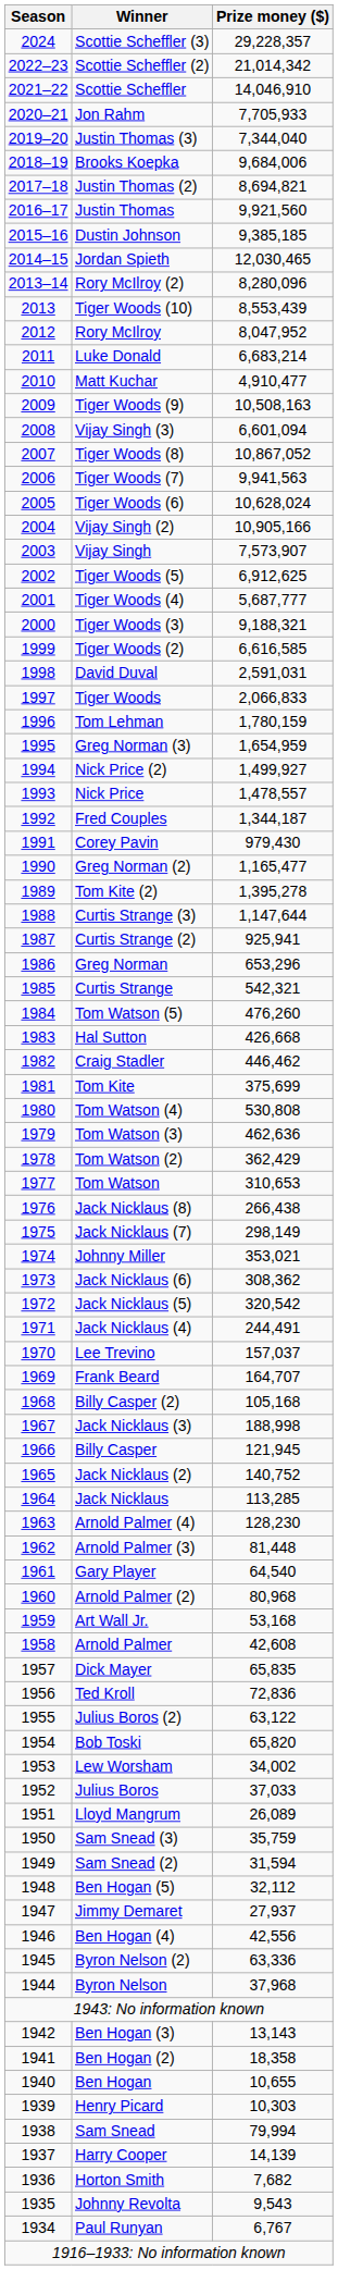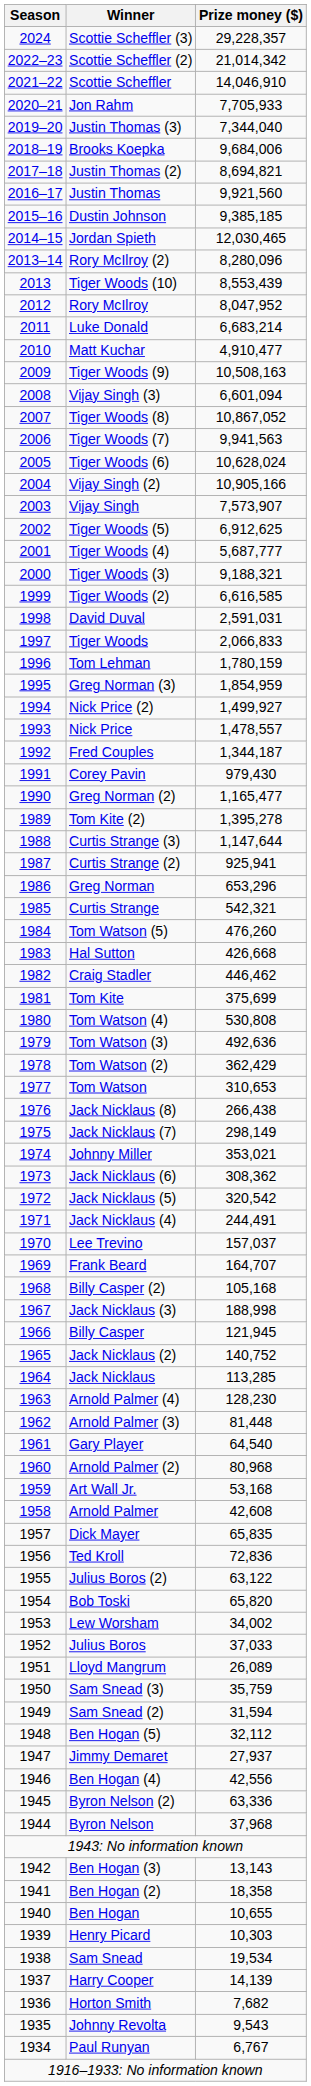 <table class="wikitable">
 <tr>
 <th>Season</th>
 <th>Winner</th>
 <th>Prize money ($)</th>
 </tr>
 <tr>
 <td align=center><a href='#'>2024</a></td>
 <td> <a href='#'>Scottie Scheffler</a> (3)</td>
 <td align=center>29,228,357</td>
 </tr>
 <tr>
 <td align=center><a href='#'>2022–23</a></td>
 <td> <a href='#'>Scottie Scheffler</a> (2)</td>
 <td align=center>21,014,342</td>
 </tr>
 <tr>
 <td align=center><a href='#'>2021–22</a></td>
 <td> <a href='#'>Scottie Scheffler</a></td>
 <td align=center>14,046,910</td>
 </tr>
 <tr>
 <td align=center><a href='#'>2020–21</a></td>
 <td> <a href='#'>Jon Rahm</a></td>
 <td align=center>7,705,933</td>
 </tr>
 <tr>
 <td align=center><a href='#'>2019–20</a></td>
 <td> <a href='#'>Justin Thomas</a> (3)</td>
 <td align=center>7,344,040</td>
 </tr>
 <tr>
 <td align=center><a href='#'>2018–19</a></td>
 <td> <a href='#'>Brooks Koepka</a></td>
 <td align=center>9,684,006</td>
 </tr>
 <tr>
 <td align=center><a href='#'>2017–18</a></td>
 <td> <a href='#'>Justin Thomas</a> (2)</td>
 <td align=center>8,694,821</td>
 </tr>
 <tr>
 <td align=center><a href='#'>2016–17</a></td>
 <td> <a href='#'>Justin Thomas</a></td>
 <td align=center>9,921,560</td>
 </tr>
 <tr>
 <td align=center><a href='#'>2015–16</a></td>
 <td> <a href='#'>Dustin Johnson</a></td>
 <td align=center>9,385,185</td>
 </tr>
 <tr>
 <td align=center><a href='#'>2014–15</a></td>
 <td> <a href='#'>Jordan Spieth</a></td>
 <td align=center>12,030,465</td>
 </tr>
 <tr>
 <td align=center><a href='#'>2013–14</a></td>
 <td> <a href='#'>Rory McIlroy</a> (2)</td>
 <td align=center>8,280,096</td>
 </tr>
 <tr>
 <td align=center><a href='#'>2013</a></td>
 <td> <a href='#'>Tiger Woods</a> (10)</td>
 <td align=center>8,553,439</td>
 </tr>
 <tr>
 <td align=center><a href='#'>2012</a></td>
 <td> <a href='#'>Rory McIlroy</a></td>
 <td align=center>8,047,952</td>
 </tr>
 <tr>
 <td align=center><a href='#'>2011</a></td>
 <td> <a href='#'>Luke Donald</a></td>
 <td align=center>6,683,214</td>
 </tr>
 <tr>
 <td align=center><a href='#'>2010</a></td>
 <td> <a href='#'>Matt Kuchar</a></td>
 <td align=center>4,910,477</td>
 </tr>
 <tr>
 <td align=center><a href='#'>2009</a></td>
 <td> <a href='#'>Tiger Woods</a> (9)</td>
 <td align=center>10,508,163</td>
 </tr>
 <tr>
 <td align=center><a href='#'>2008</a></td>
 <td> <a href='#'>Vijay Singh</a> (3)</td>
 <td align=center>6,601,094</td>
 </tr>
 <tr>
 <td align=center><a href='#'>2007</a></td>
 <td> <a href='#'>Tiger Woods</a> (8)</td>
 <td align=center>10,867,052</td>
 </tr>
 <tr>
 <td align=center><a href='#'>2006</a></td>
 <td> <a href='#'>Tiger Woods</a> (7)</td>
 <td align=center>9,941,563</td>
 </tr>
 <tr>
 <td align=center><a href='#'>2005</a></td>
 <td> <a href='#'>Tiger Woods</a> (6)</td>
 <td align=center>10,628,024</td>
 </tr>
 <tr>
 <td align=center><a href='#'>2004</a></td>
 <td> <a href='#'>Vijay Singh</a> (2)</td>
 <td align=center>10,905,166</td>
 </tr>
 <tr>
 <td align=center><a href='#'>2003</a></td>
 <td> <a href='#'>Vijay Singh</a></td>
 <td align=center>7,573,907</td>
 </tr>
 <tr>
 <td align=center><a href='#'>2002</a></td>
 <td> <a href='#'>Tiger Woods</a> (5)</td>
 <td align=center>6,912,625</td>
 </tr>
 <tr>
 <td align=center><a href='#'>2001</a></td>
 <td> <a href='#'>Tiger Woods</a> (4)</td>
 <td align=center>5,687,777</td>
 </tr>
 <tr>
 <td align=center><a href='#'>2000</a></td>
 <td> <a href='#'>Tiger Woods</a> (3)</td>
 <td align=center>9,188,321</td>
 </tr>
 <tr>
 <td align=center><a href='#'>1999</a></td>
 <td> <a href='#'>Tiger Woods</a> (2)</td>
 <td align=center>6,616,585</td>
 </tr>
 <tr>
 <td align=center><a href='#'>1998</a></td>
 <td> <a href='#'>David Duval</a></td>
 <td align=center>2,591,031</td>
 </tr>
 <tr>
 <td align=center><a href='#'>1997</a></td>
 <td> <a href='#'>Tiger Woods</a></td>
 <td align=center>2,066,833</td>
 </tr>
 <tr>
 <td align=center><a href='#'>1996</a></td>
 <td> <a href='#'>Tom Lehman</a></td>
 <td align=center>1,780,159</td>
 </tr>
 <tr>
 <td align=center><a href='#'>1995</a></td>
 <td> <a href='#'>Greg Norman</a> (3)</td>
-<td align=center>1,654,959</td>
+<td align=center>1,854,959</td>
 </tr>
 <tr>
 <td align=center><a href='#'>1994</a></td>
 <td> <a href='#'>Nick Price</a> (2)</td>
 <td align=center>1,499,927</td>
 </tr>
 <tr>
 <td align=center><a href='#'>1993</a></td>
 <td> <a href='#'>Nick Price</a></td>
 <td align=center>1,478,557</td>
 </tr>
 <tr>
 <td align=center><a href='#'>1992</a></td>
 <td> <a href='#'>Fred Couples</a></td>
 <td align=center>1,344,187</td>
 </tr>
 <tr>
 <td align=center><a href='#'>1991</a></td>
 <td> <a href='#'>Corey Pavin</a></td>
 <td align=center>979,430</td>
 </tr>
 <tr>
 <td align=center><a href='#'>1990</a></td>
 <td> <a href='#'>Greg Norman</a> (2)</td>
 <td align=center>1,165,477</td>
 </tr>
 <tr>
 <td align=center><a href='#'>1989</a></td>
 <td> <a href='#'>Tom Kite</a> (2)</td>
 <td align=center>1,395,278</td>
 </tr>
 <tr>
 <td align=center><a href='#'>1988</a></td>
 <td> <a href='#'>Curtis Strange</a> (3)</td>
 <td align=center>1,147,644</td>
 </tr>
 <tr>
 <td align=center><a href='#'>1987</a></td>
 <td> <a href='#'>Curtis Strange</a> (2)</td>
 <td align=center>925,941</td>
 </tr>
 <tr>
 <td align=center><a href='#'>1986</a></td>
 <td> <a href='#'>Greg Norman</a></td>
 <td align=center>653,296</td>
 </tr>
 <tr>
 <td align=center><a href='#'>1985</a></td>
 <td> <a href='#'>Curtis Strange</a></td>
 <td align=center>542,321</td>
 </tr>
 <tr>
 <td align=center><a href='#'>1984</a></td>
 <td> <a href='#'>Tom Watson</a> (5)</td>
 <td align=center>476,260</td>
 </tr>
 <tr>
 <td align=center><a href='#'>1983</a></td>
 <td> <a href='#'>Hal Sutton</a></td>
 <td align=center>426,668</td>
 </tr>
 <tr>
 <td align=center><a href='#'>1982</a></td>
 <td> <a href='#'>Craig Stadler</a></td>
 <td align=center>446,462</td>
 </tr>
 <tr>
 <td align=center><a href='#'>1981</a></td>
 <td> <a href='#'>Tom Kite</a></td>
 <td align=center>375,699</td>
 </tr>
 <tr>
 <td align=center><a href='#'>1980</a></td>
 <td> <a href='#'>Tom Watson</a> (4)</td>
 <td align=center>530,808</td>
 </tr>
 <tr>
 <td align=center><a href='#'>1979</a></td>
 <td> <a href='#'>Tom Watson</a> (3)</td>
-<td align=center>462,636</td>
+<td align=center>492,636</td>
 </tr>
 <tr>
 <td align=center><a href='#'>1978</a></td>
 <td> <a href='#'>Tom Watson</a> (2)</td>
 <td align=center>362,429</td>
 </tr>
 <tr>
 <td align=center><a href='#'>1977</a></td>
 <td> <a href='#'>Tom Watson</a></td>
 <td align=center>310,653</td>
 </tr>
 <tr>
 <td align=center><a href='#'>1976</a></td>
 <td> <a href='#'>Jack Nicklaus</a> (8)</td>
 <td align=center>266,438</td>
 </tr>
 <tr>
 <td align=center><a href='#'>1975</a></td>
 <td> <a href='#'>Jack Nicklaus</a> (7)</td>
 <td align=center>298,149</td>
 </tr>
 <tr>
 <td align=center><a href='#'>1974</a></td>
 <td> <a href='#'>Johnny Miller</a></td>
 <td align=center>353,021</td>
 </tr>
 <tr>
 <td align=center><a href='#'>1973</a></td>
 <td> <a href='#'>Jack Nicklaus</a> (6)</td>
 <td align=center>308,362</td>
 </tr>
 <tr>
 <td align=center><a href='#'>1972</a></td>
 <td> <a href='#'>Jack Nicklaus</a> (5)</td>
 <td align=center>320,542</td>
 </tr>
 <tr>
 <td align=center><a href='#'>1971</a></td>
 <td> <a href='#'>Jack Nicklaus</a> (4)</td>
 <td align=center>244,491</td>
 </tr>
 <tr>
 <td align=center><a href='#'>1970</a></td>
 <td> <a href='#'>Lee Trevino</a></td>
 <td align=center>157,037</td>
 </tr>
 <tr>
 <td align=center><a href='#'>1969</a></td>
 <td> <a href='#'>Frank Beard</a></td>
 <td align=center>164,707</td>
 </tr>
 <tr>
 <td align=center><a href='#'>1968</a></td>
 <td> <a href='#'>Billy Casper</a> (2)</td>
 <td align=center>105,168</td>
 </tr>
 <tr>
 <td align=center><a href='#'>1967</a></td>
 <td> <a href='#'>Jack Nicklaus</a> (3)</td>
 <td align=center>188,998</td>
 </tr>
 <tr>
 <td align=center><a href='#'>1966</a></td>
 <td> <a href='#'>Billy Casper</a></td>
 <td align=center>121,945</td>
 </tr>
 <tr>
 <td align=center><a href='#'>1965</a></td>
 <td> <a href='#'>Jack Nicklaus</a> (2)</td>
 <td align=center>140,752</td>
 </tr>
 <tr>
 <td align=center><a href='#'>1964</a></td>
 <td> <a href='#'>Jack Nicklaus</a></td>
 <td align=center>113,285</td>
 </tr>
 <tr>
 <td align=center><a href='#'>1963</a></td>
 <td> <a href='#'>Arnold Palmer</a> (4)</td>
 <td align=center>128,230</td>
 </tr>
 <tr>
 <td align=center><a href='#'>1962</a></td>
 <td> <a href='#'>Arnold Palmer</a> (3)</td>
 <td align=center>81,448</td>
 </tr>
 <tr>
 <td align=center><a href='#'>1961</a></td>
 <td> <a href='#'>Gary Player</a></td>
 <td align=center>64,540</td>
 </tr>
 <tr>
 <td align=center><a href='#'>1960</a></td>
 <td> <a href='#'>Arnold Palmer</a> (2)</td>
 <td align=center>80,968</td>
 </tr>
 <tr>
 <td align=center><a href='#'>1959</a></td>
 <td> <a href='#'>Art Wall Jr.</a></td>
 <td align=center>53,168</td>
 </tr>
 <tr>
 <td align=center><a href='#'>1958</a></td>
 <td> <a href='#'>Arnold Palmer</a></td>
 <td align=center>42,608</td>
 </tr>
 <tr>
 <td align=center>1957</td>
 <td> <a href='#'>Dick Mayer</a></td>
 <td align=center>65,835</td>
 </tr>
 <tr>
 <td align=center>1956</td>
 <td> <a href='#'>Ted Kroll</a></td>
 <td align=center>72,836</td>
 </tr>
 <tr>
 <td align=center>1955</td>
 <td> <a href='#'>Julius Boros</a> (2)</td>
 <td align=center>63,122</td>
 </tr>
 <tr>
 <td align=center>1954</td>
 <td> <a href='#'>Bob Toski</a></td>
 <td align=center>65,820</td>
 </tr>
 <tr>
 <td align=center>1953</td>
 <td> <a href='#'>Lew Worsham</a></td>
 <td align=center>34,002</td>
 </tr>
 <tr>
 <td align=center>1952</td>
 <td> <a href='#'>Julius Boros</a></td>
 <td align=center>37,033</td>
 </tr>
 <tr>
 <td align=center>1951</td>
 <td> <a href='#'>Lloyd Mangrum</a></td>
 <td align=center>26,089</td>
 </tr>
 <tr>
 <td align=center>1950</td>
 <td> <a href='#'>Sam Snead</a> (3)</td>
 <td align=center>35,759</td>
 </tr>
 <tr>
 <td align=center>1949</td>
 <td> <a href='#'>Sam Snead</a> (2)</td>
 <td align=center>31,594</td>
 </tr>
 <tr>
 <td align=center>1948</td>
 <td> <a href='#'>Ben Hogan</a> (5)</td>
 <td align=center>32,112</td>
 </tr>
 <tr>
 <td align=center>1947</td>
 <td> <a href='#'>Jimmy Demaret</a></td>
 <td align=center>27,937</td>
 </tr>
 <tr>
 <td align=center>1946</td>
 <td> <a href='#'>Ben Hogan</a> (4)</td>
 <td align=center>42,556</td>
 </tr>
 <tr>
 <td align=center>1945</td>
 <td> <a href='#'>Byron Nelson</a> (2)</td>
 <td align=center>63,336</td>
 </tr>
 <tr>
 <td align=center>1944</td>
 <td> <a href='#'>Byron Nelson</a></td>
 <td align=center>37,968</td>
 </tr>
 <tr>
 <td colspan=3 align=center><em>1943: No information known</em></td>
 </tr>
 <tr>
 <td align=center>1942</td>
 <td> <a href='#'>Ben Hogan</a> (3)</td>
 <td align=center>13,143</td>
 </tr>
 <tr>
 <td align=center>1941</td>
 <td> <a href='#'>Ben Hogan</a> (2)</td>
 <td align=center>18,358</td>
 </tr>
 <tr>
 <td align=center>1940</td>
 <td> <a href='#'>Ben Hogan</a></td>
 <td align=center>10,655</td>
 </tr>
 <tr>
 <td align=center>1939</td>
 <td> <a href='#'>Henry Picard</a></td>
 <td align=center>10,303</td>
 </tr>
 <tr>
 <td align=center>1938</td>
 <td> <a href='#'>Sam Snead</a></td>
-<td align=center>79,994</td>
+<td align=center>19,534</td>
 </tr>
 <tr>
 <td align=center>1937</td>
 <td> <a href='#'>Harry Cooper</a></td>
 <td align=center>14,139</td>
 </tr>
 <tr>
 <td align=center>1936</td>
 <td> <a href='#'>Horton Smith</a></td>
 <td align=center>7,682</td>
 </tr>
 <tr>
 <td align=center>1935</td>
 <td> <a href='#'>Johnny Revolta</a></td>
 <td align=center>9,543</td>
 </tr>
 <tr>
 <td align=center>1934</td>
 <td> <a href='#'>Paul Runyan</a></td>
 <td align=center>6,767</td>
 </tr>
 <tr>
 <td align=center colspan=3><em>1916–1933: No information known</em></td>
 </tr>
 </table>
